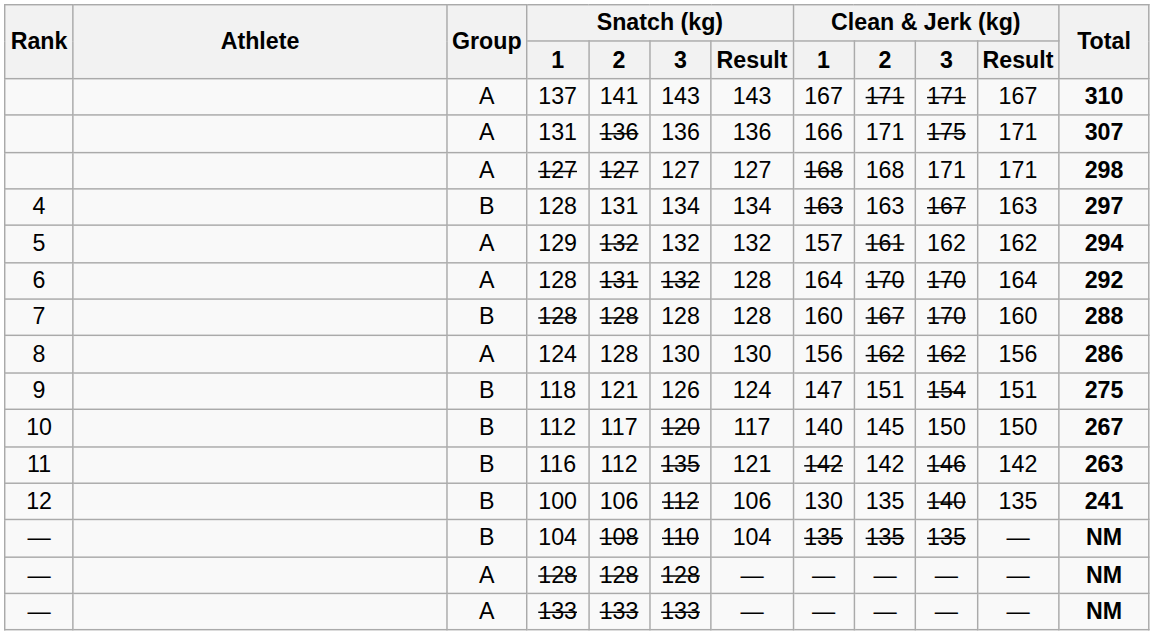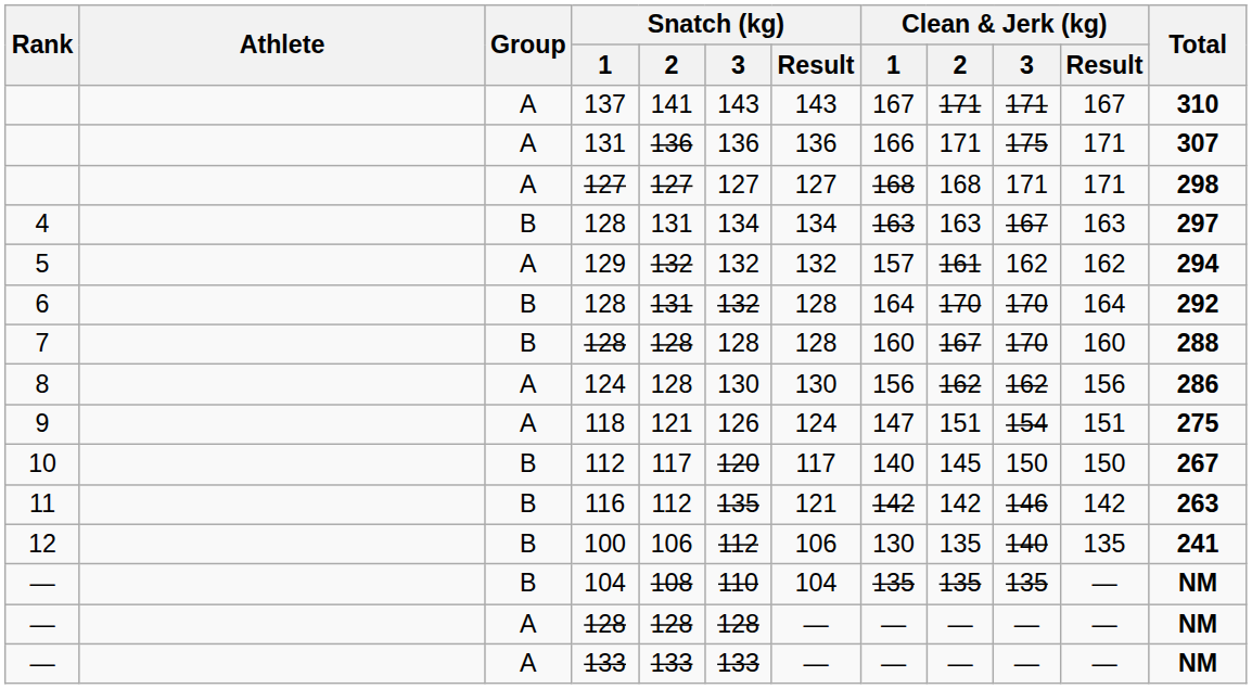 <table class = "wikitable" style="text-align:center;">
 <tr>
 <th rowspan=2 width=40>Rank</th>
 <th rowspan=2 width=250>Athlete</th>
 <th rowspan=2 width=40>Group</th>
 <th colspan=4>Snatch (kg)</th>
 <th colspan=4>Clean & Jerk (kg)</th>
 <th rowspan=2 width=55>Total</th>
 </tr>
 <tr>
 <th width=35>1</th>
 <th width=35>2</th>
 <th width=35>3</th>
 <th width=45>Result</th>
 <th width=35>1</th>
 <th width=35>2</th>
 <th width=35>3</th>
 <th width=45>Result</th>
 </tr>
 <tr>
 <td></td>
 <td align=left></td>
 <td>A</td>
 <td>137</td>
 <td>141</td>
 <td>143</td>
 <td>143</td>
 <td>167</td>
 <td><s>171</s></td>
 <td><s>171</s></td>
 <td>167</td>
 <td><strong>310</strong></td>
 </tr>
 <tr>
 <td></td>
 <td align=left></td>
 <td>A</td>
 <td>131</td>
 <td><s>136</s></td>
 <td>136</td>
 <td>136</td>
 <td>166</td>
 <td>171</td>
 <td><s>175</s></td>
 <td>171</td>
 <td><strong>307</strong></td>
 </tr>
 <tr>
 <td></td>
 <td align=left></td>
 <td>A</td>
 <td><s>127</s></td>
 <td><s>127</s></td>
 <td>127</td>
 <td>127</td>
 <td><s>168</s></td>
 <td>168</td>
 <td>171</td>
 <td>171</td>
 <td><strong>298</strong></td>
 </tr>
 <tr>
 <td>4</td>
 <td align=left></td>
 <td>B</td>
 <td>128</td>
 <td>131</td>
 <td>134</td>
 <td>134</td>
 <td><s>163</s></td>
 <td>163</td>
 <td><s>167</s></td>
 <td>163</td>
 <td><strong>297</strong></td>
 </tr>
 <tr>
 <td>5</td>
 <td align=left></td>
 <td>A</td>
 <td>129</td>
 <td><s>132</s></td>
 <td>132</td>
 <td>132</td>
 <td>157</td>
 <td><s>161</s></td>
 <td>162</td>
 <td>162</td>
 <td><strong>294</strong></td>
 </tr>
 <tr>
 <td>6</td>
 <td align=left></td>
-<td>A</td>
+<td>B</td>
 <td>128</td>
 <td><s>131</s></td>
 <td><s>132</s></td>
 <td>128</td>
 <td>164</td>
 <td><s>170</s></td>
 <td><s>170</s></td>
 <td>164</td>
 <td><strong>292</strong></td>
 </tr>
 <tr>
 <td>7</td>
 <td align=left></td>
 <td>B</td>
 <td><s>128</s></td>
 <td><s>128</s></td>
 <td>128</td>
 <td>128</td>
 <td>160</td>
 <td><s>167</s></td>
 <td><s>170</s></td>
 <td>160</td>
 <td><strong>288</strong></td>
 </tr>
 <tr>
 <td>8</td>
 <td align=left></td>
 <td>A</td>
 <td>124</td>
 <td>128</td>
 <td>130</td>
 <td>130</td>
 <td>156</td>
 <td><s>162</s></td>
 <td><s>162</s></td>
 <td>156</td>
 <td><strong>286</strong></td>
 </tr>
 <tr>
 <td>9</td>
 <td align=left></td>
-<td>B</td>
+<td>A</td>
 <td>118</td>
 <td>121</td>
 <td>126</td>
 <td>124</td>
 <td>147</td>
 <td>151</td>
 <td><s>154</s></td>
 <td>151</td>
 <td><strong>275</strong></td>
 </tr>
 <tr>
 <td>10</td>
 <td align=left></td>
 <td>B</td>
 <td>112</td>
 <td>117</td>
 <td><s>120</s></td>
 <td>117</td>
 <td>140</td>
 <td>145</td>
 <td>150</td>
 <td>150</td>
 <td><strong>267</strong></td>
 </tr>
 <tr>
 <td>11</td>
 <td align=left></td>
 <td>B</td>
 <td>116</td>
 <td>112</td>
 <td><s>135</s></td>
 <td>121</td>
 <td><s>142</s></td>
 <td>142</td>
 <td><s>146</s></td>
 <td>142</td>
 <td><strong>263</strong></td>
 </tr>
 <tr>
 <td>12</td>
 <td align=left></td>
 <td>B</td>
 <td>100</td>
 <td>106</td>
 <td><s>112</s></td>
 <td>106</td>
 <td>130</td>
 <td>135</td>
 <td><s>140</s></td>
 <td>135</td>
 <td><strong>241</strong></td>
 </tr>
 <tr>
 <td>—</td>
 <td align=left></td>
 <td>B</td>
 <td>104</td>
 <td><s>108</s></td>
 <td><s>110</s></td>
 <td>104</td>
 <td><s>135</s></td>
 <td><s>135</s></td>
 <td><s>135</s></td>
 <td>—</td>
 <td><strong>NM</strong></td>
 </tr>
 <tr>
 <td>—</td>
 <td align=left></td>
 <td>A</td>
 <td><s>128</s></td>
 <td><s>128</s></td>
 <td><s>128</s></td>
 <td>—</td>
 <td>—</td>
 <td>—</td>
 <td>—</td>
 <td>—</td>
 <td><strong>NM</strong></td>
 </tr>
 <tr>
 <td>—</td>
 <td align=left></td>
 <td>A</td>
 <td><s>133</s></td>
 <td><s>133</s></td>
 <td><s>133</s></td>
 <td>—</td>
 <td>—</td>
 <td>—</td>
 <td>—</td>
 <td>—</td>
 <td><strong>NM</strong></td>
 </tr>
 </table>
